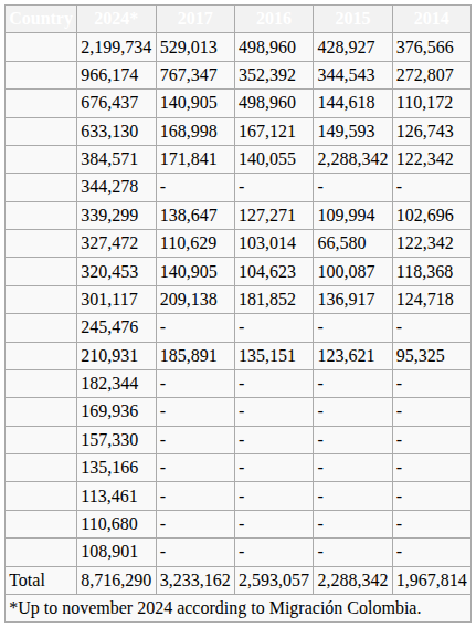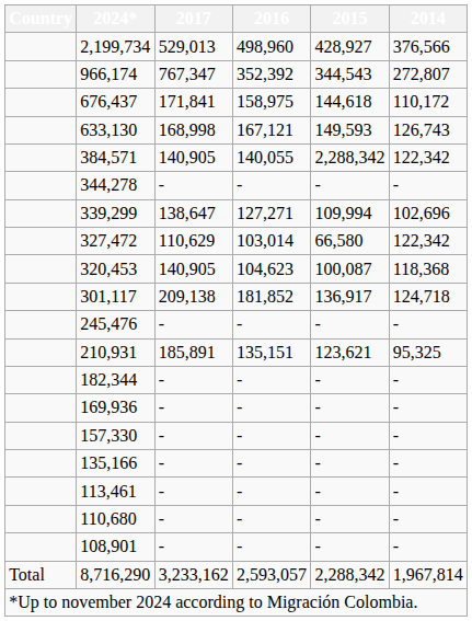 <table class="wikitable sortable collapsible">
 <tr style="color:white;">
 <th>Country</th>
 <th>2024*</th>
 <th>2017</th>
 <th>2016</th>
 <th>2015</th>
 <th>2014</th>
 </tr>
 <tr>
 <td></td>
 <td>2,199,734</td>
 <td>529,013</td>
 <td>498,960</td>
 <td>428,927</td>
 <td>376,566</td>
 </tr>
 <tr>
 <td></td>
 <td>966,174</td>
 <td>767,347</td>
 <td>352,392</td>
 <td>344,543</td>
 <td>272,807</td>
 </tr>
 <tr>
 <td></td>
 <td>676,437</td>
-<td>140,905</td>
-<td>498,960</td>
+<td>171,841</td>
+<td>158,975</td>
 <td>144,618</td>
 <td>110,172</td>
 </tr>
 <tr>
 <td></td>
 <td>633,130</td>
 <td>168,998</td>
 <td>167,121</td>
 <td>149,593</td>
 <td>126,743</td>
 </tr>
 <tr>
 <td></td>
 <td>384,571</td>
-<td>171,841</td>
+<td>140,905</td>
 <td>140,055</td>
 <td>2,288,342</td>
 <td>122,342</td>
 </tr>
 <tr>
 <td></td>
 <td>344,278</td>
 <td>-</td>
 <td>-</td>
 <td>-</td>
 <td>-</td>
 </tr>
 <tr>
 <td></td>
 <td>339,299</td>
 <td>138,647</td>
 <td>127,271</td>
 <td>109,994</td>
 <td>102,696</td>
 </tr>
 <tr>
 <td></td>
 <td>327,472</td>
 <td>110,629</td>
 <td>103,014</td>
 <td>66,580</td>
 <td>122,342</td>
 </tr>
 <tr>
 <td></td>
 <td>320,453</td>
 <td>140,905</td>
 <td>104,623</td>
 <td>100,087</td>
 <td>118,368</td>
 </tr>
 <tr>
 <td></td>
 <td>301,117</td>
 <td>209,138</td>
 <td>181,852</td>
 <td>136,917</td>
 <td>124,718</td>
 </tr>
 <tr>
 <td></td>
 <td>245,476</td>
 <td>-</td>
 <td>-</td>
 <td>-</td>
 <td>-</td>
 </tr>
 <tr>
 <td></td>
 <td>210,931</td>
 <td>185,891</td>
 <td>135,151</td>
 <td>123,621</td>
 <td>95,325</td>
 </tr>
 <tr>
 <td></td>
 <td>182,344</td>
 <td>-</td>
 <td>-</td>
 <td>-</td>
 <td>-</td>
 </tr>
 <tr>
 <td></td>
 <td>169,936</td>
 <td>-</td>
 <td>-</td>
 <td>-</td>
 <td>-</td>
 </tr>
 <tr>
 <td></td>
 <td>157,330</td>
 <td>-</td>
 <td>-</td>
 <td>-</td>
 <td>-</td>
 </tr>
 <tr>
 <td></td>
 <td>135,166</td>
 <td>-</td>
 <td>-</td>
 <td>-</td>
 <td>-</td>
 </tr>
 <tr>
 <td></td>
 <td>113,461</td>
 <td>-</td>
 <td>-</td>
 <td>-</td>
 <td>-</td>
 </tr>
 <tr>
 <td></td>
 <td>110,680</td>
 <td>-</td>
 <td>-</td>
 <td>-</td>
 <td>-</td>
 </tr>
 <tr>
 <td></td>
 <td>108,901</td>
 <td>-</td>
 <td>-</td>
 <td>-</td>
 <td>-</td>
 </tr>
 <tr>
 <td>Total</td>
 <td>8,716,290</td>
 <td>3,233,162</td>
 <td>2,593,057</td>
 <td>2,288,342</td>
 <td>1,967,814</td>
 </tr>
 <tr>
 <td colspan="6">*Up to november 2024 according to Migración Colombia.</td>
 </tr>
 </table>
